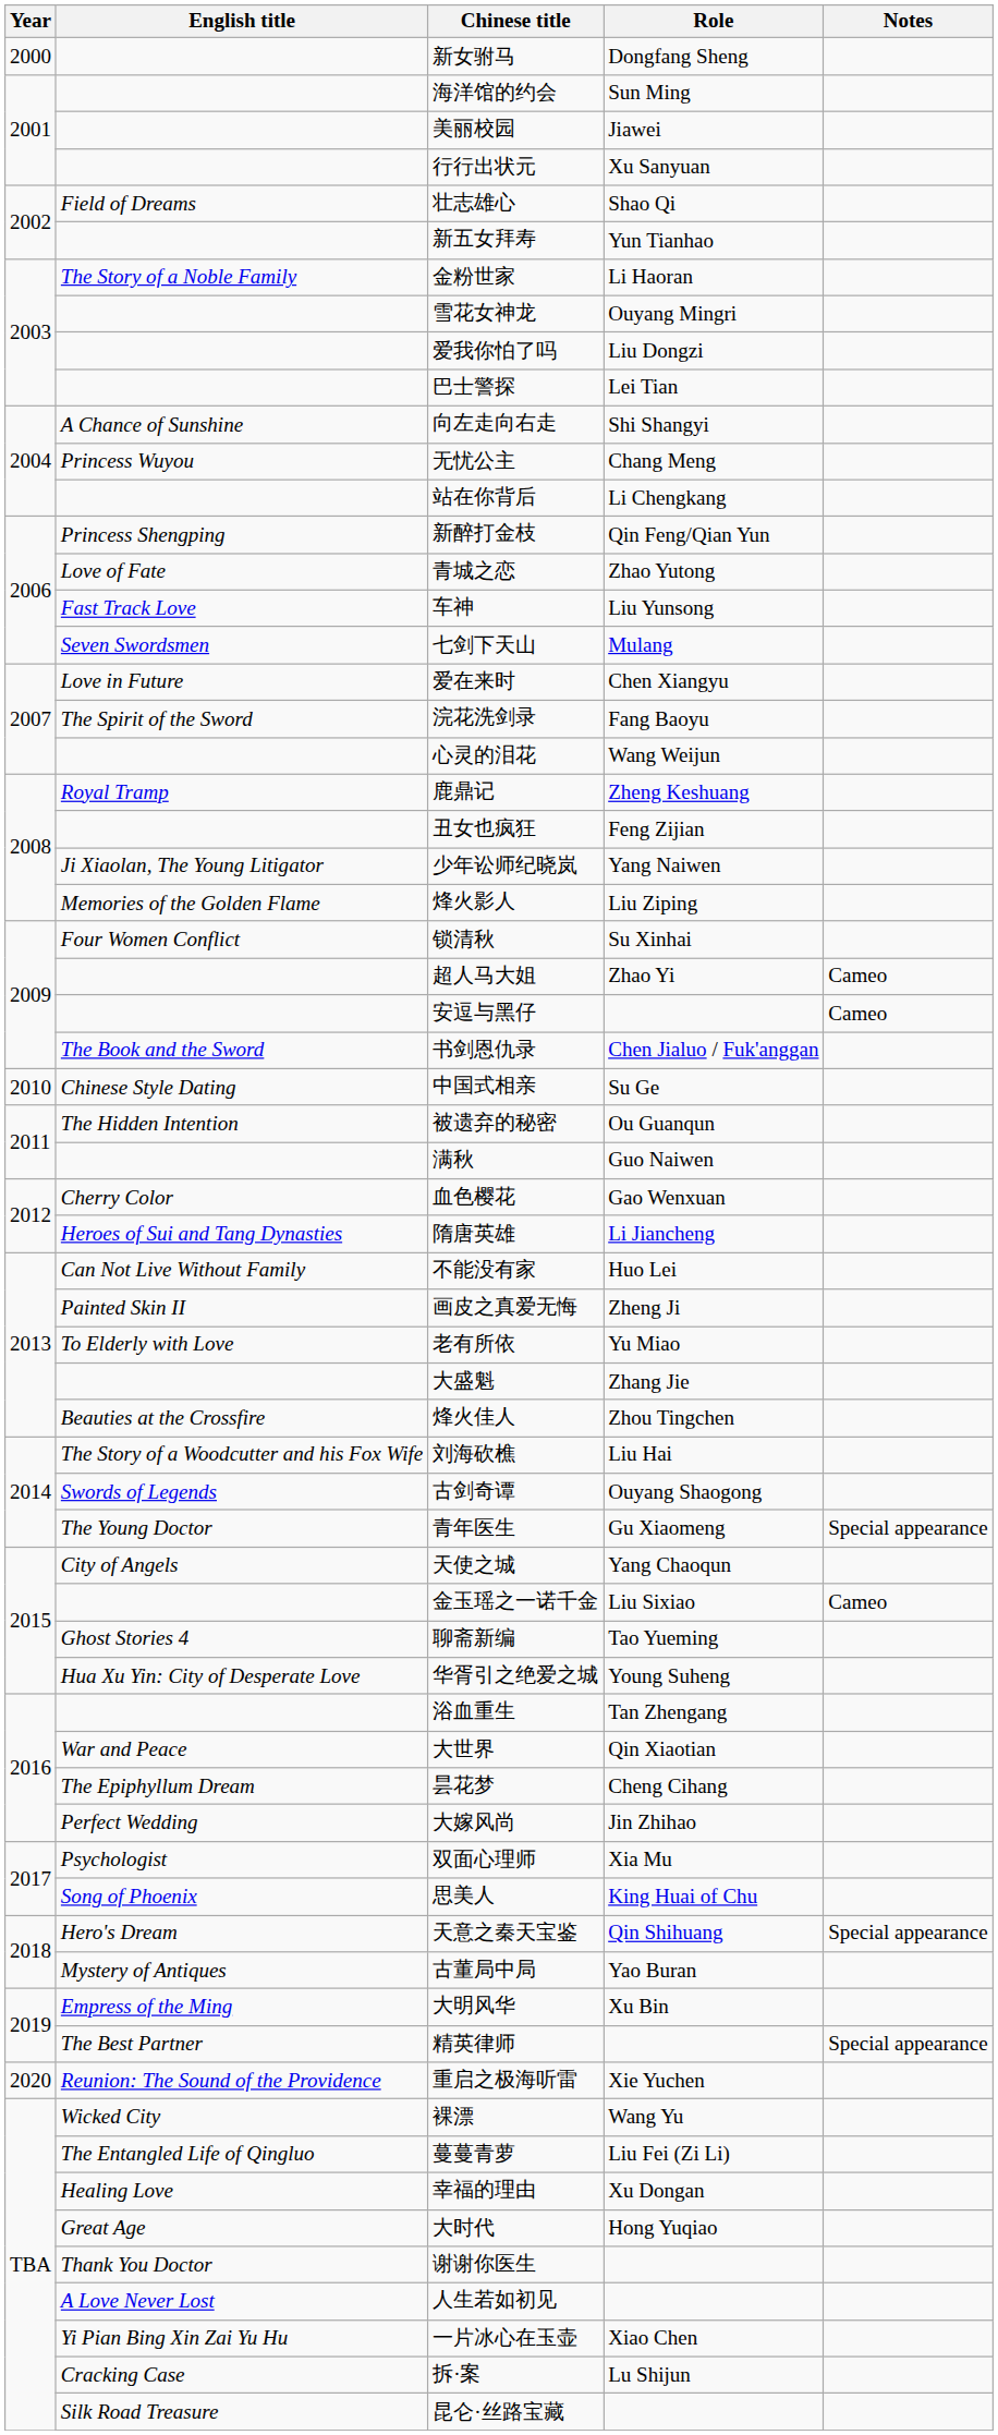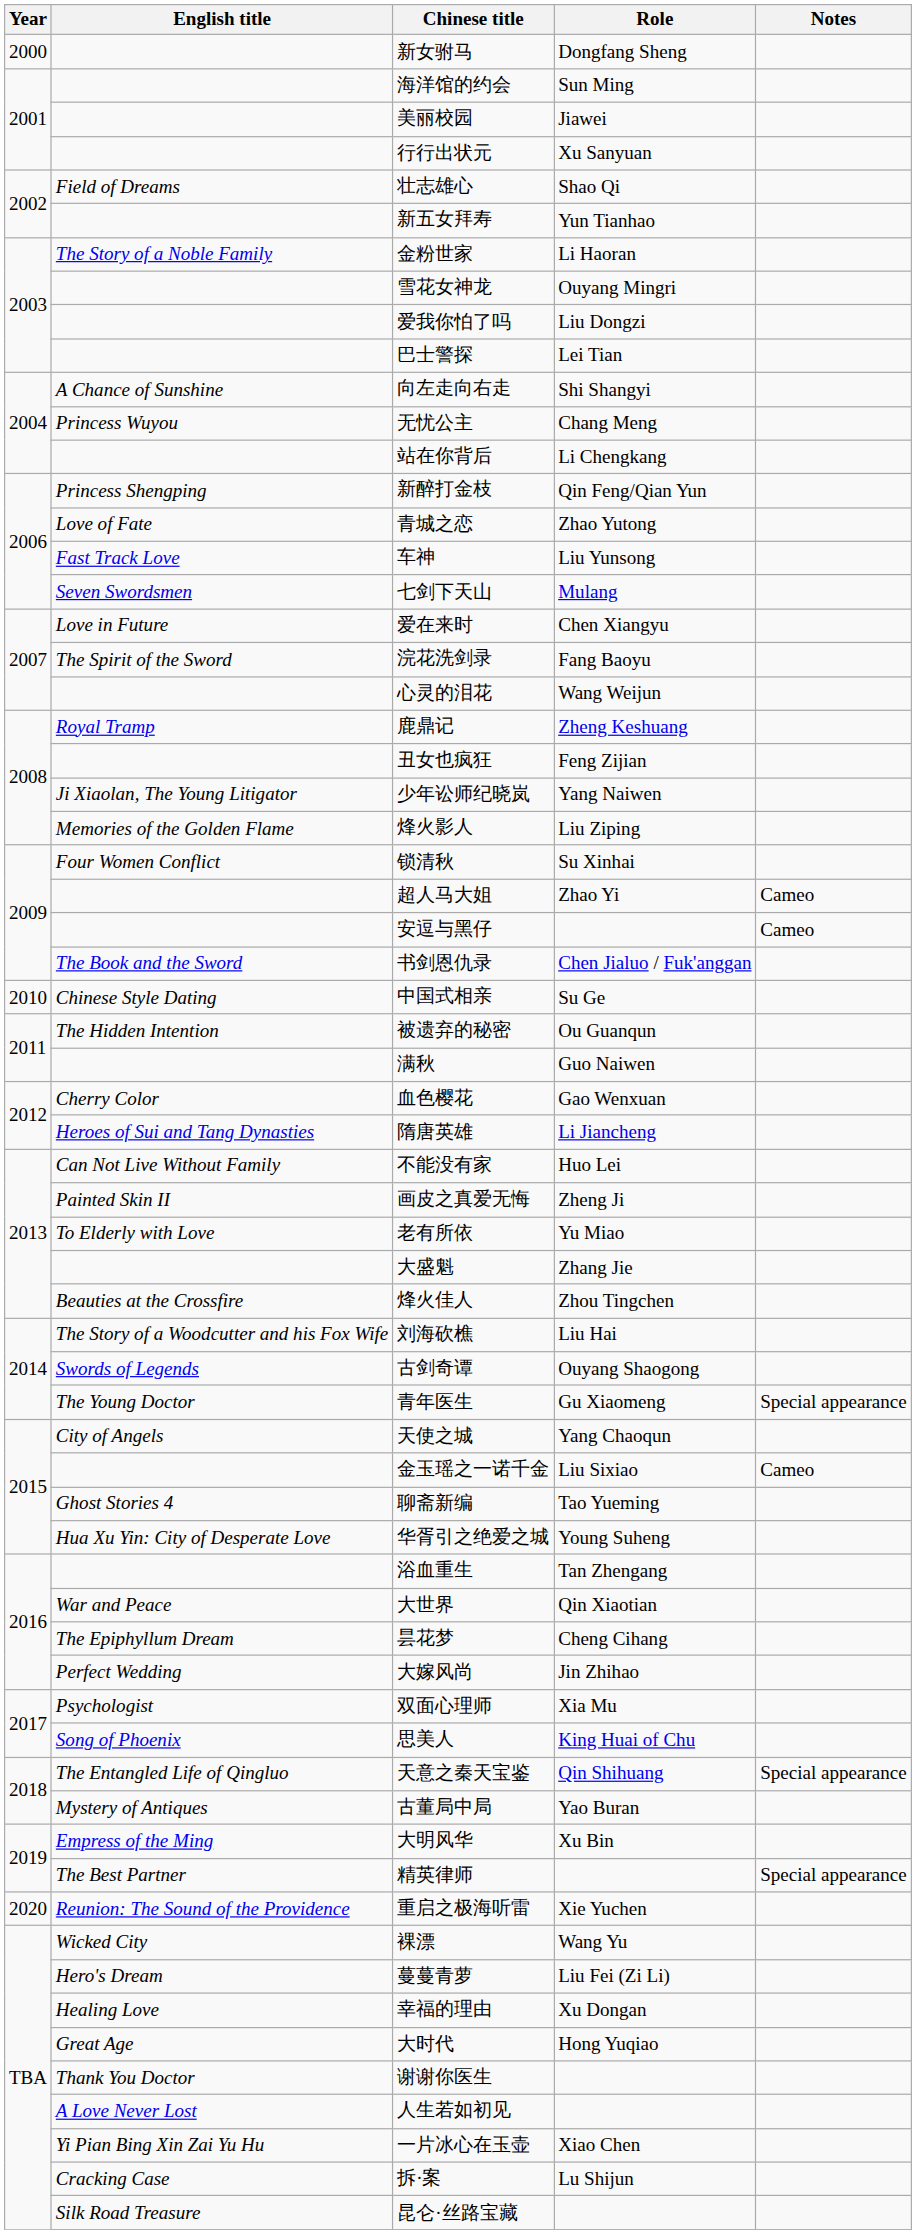 <table class="wikitable sortable">
 <tr>
 <th>Year</th>
 <th>English title</th>
 <th>Chinese title</th>
 <th>Role</th>
 <th class="unsortable">Notes</th>
 </tr>
 <tr>
 <td>2000</td>
 <td></td>
 <td>新女驸马</td>
 <td>Dongfang Sheng</td>
 <td></td>
 </tr>
 <tr>
 <td rowspan="3">2001</td>
 <td></td>
 <td>海洋馆的约会</td>
 <td>Sun Ming</td>
 <td></td>
 </tr>
 <tr>
 <td></td>
 <td>美丽校园</td>
 <td>Jiawei</td>
 <td></td>
 </tr>
 <tr>
 <td></td>
 <td>行行出状元</td>
 <td>Xu Sanyuan</td>
 <td></td>
 </tr>
 <tr>
 <td rowspan="2">2002</td>
 <td><em>Field of Dreams</em></td>
 <td>壮志雄心</td>
 <td>Shao Qi</td>
 <td></td>
 </tr>
 <tr>
 <td></td>
 <td>新五女拜寿</td>
 <td>Yun Tianhao</td>
 <td></td>
 </tr>
 <tr>
 <td rowspan="4">2003</td>
 <td><em><a href='#'>The Story of a Noble Family</a></em></td>
 <td>金粉世家</td>
 <td>Li Haoran</td>
 <td></td>
 </tr>
 <tr>
 <td></td>
 <td>雪花女神龙</td>
 <td>Ouyang Mingri</td>
 <td></td>
 </tr>
 <tr>
 <td></td>
 <td>爱我你怕了吗</td>
 <td>Liu Dongzi</td>
 <td></td>
 </tr>
 <tr>
 <td></td>
 <td>巴士警探</td>
 <td>Lei Tian</td>
 <td></td>
 </tr>
 <tr>
 <td rowspan="3">2004</td>
 <td><em>A Chance of Sunshine</em></td>
 <td>向左走向右走</td>
 <td>Shi Shangyi</td>
 <td></td>
 </tr>
 <tr>
 <td><em>Princess Wuyou</em></td>
 <td>无忧公主</td>
 <td>Chang Meng</td>
 <td></td>
 </tr>
 <tr>
 <td></td>
 <td>站在你背后</td>
 <td>Li Chengkang</td>
 <td></td>
 </tr>
 <tr>
 <td rowspan="4">2006</td>
 <td><em>Princess Shengping</em></td>
 <td>新醉打金枝</td>
 <td>Qin Feng/Qian Yun</td>
 <td></td>
 </tr>
 <tr>
 <td><em>Love of Fate</em></td>
 <td>青城之恋</td>
 <td>Zhao Yutong</td>
 <td></td>
 </tr>
 <tr>
 <td><em><a href='#'>Fast Track Love</a></em></td>
 <td>车神</td>
 <td>Liu Yunsong</td>
 <td></td>
 </tr>
 <tr>
 <td><em><a href='#'>Seven Swordsmen</a></em></td>
 <td>七剑下天山</td>
 <td><a href='#'>Mulang</a></td>
 <td></td>
 </tr>
 <tr>
 <td rowspan="3">2007</td>
 <td><em>Love in Future</em></td>
 <td>爱在来时</td>
 <td>Chen Xiangyu</td>
 <td></td>
 </tr>
 <tr>
 <td><em>The Spirit of the Sword</em></td>
 <td>浣花洗剑录</td>
 <td>Fang Baoyu</td>
 <td></td>
 </tr>
 <tr>
 <td></td>
 <td>心灵的泪花</td>
 <td>Wang Weijun</td>
 <td></td>
 </tr>
 <tr>
 <td rowspan="4">2008</td>
 <td><em><a href='#'>Royal Tramp</a></em></td>
 <td>鹿鼎记</td>
 <td><a href='#'>Zheng Keshuang</a></td>
 <td></td>
 </tr>
 <tr>
 <td></td>
 <td>丑女也疯狂</td>
 <td>Feng Zijian</td>
 <td></td>
 </tr>
 <tr>
 <td><em>Ji Xiaolan, The Young Litigator</em></td>
 <td>少年讼师纪晓岚</td>
 <td>Yang Naiwen</td>
 <td></td>
 </tr>
 <tr>
 <td><em>Memories of the Golden Flame</em></td>
 <td>烽火影人</td>
 <td>Liu Ziping</td>
 <td></td>
 </tr>
 <tr>
 <td rowspan="4">2009</td>
 <td><em>Four Women Conflict</em></td>
 <td>锁清秋</td>
 <td>Su Xinhai</td>
 <td></td>
 </tr>
 <tr>
 <td></td>
 <td>超人马大姐</td>
 <td>Zhao Yi</td>
 <td>Cameo</td>
 </tr>
 <tr>
 <td></td>
 <td>安逗与黑仔</td>
 <td></td>
 <td>Cameo</td>
 </tr>
 <tr>
 <td><em><a href='#'>The Book and the Sword</a></em></td>
 <td>书剑恩仇录</td>
 <td><a href='#'>Chen Jialuo</a> / <a href='#'>Fuk'anggan</a></td>
 <td></td>
 </tr>
 <tr>
 <td>2010</td>
 <td><em>Chinese Style Dating</em></td>
 <td>中国式相亲</td>
 <td>Su Ge</td>
 <td></td>
 </tr>
 <tr>
 <td rowspan="2">2011</td>
 <td><em>The Hidden Intention</em></td>
 <td>被遗弃的秘密</td>
 <td>Ou Guanqun</td>
 <td></td>
 </tr>
 <tr>
 <td></td>
 <td>满秋</td>
 <td>Guo Naiwen</td>
 <td></td>
 </tr>
 <tr>
 <td rowspan="2">2012</td>
 <td><em>Cherry Color</em></td>
 <td>血色樱花</td>
 <td>Gao Wenxuan</td>
 <td></td>
 </tr>
 <tr>
 <td><em><a href='#'>Heroes of Sui and Tang Dynasties</a></em></td>
 <td>隋唐英雄</td>
 <td><a href='#'>Li Jiancheng</a></td>
 <td></td>
 </tr>
 <tr>
 <td rowspan="5">2013</td>
 <td><em>Can Not Live Without Family</em></td>
 <td>不能没有家</td>
 <td>Huo Lei</td>
 <td></td>
 </tr>
 <tr>
 <td><em>Painted Skin II</em></td>
 <td>画皮之真爱无悔</td>
 <td>Zheng Ji</td>
 <td></td>
 </tr>
 <tr>
 <td><em>To Elderly with Love</em></td>
 <td>老有所依</td>
 <td>Yu Miao</td>
 <td></td>
 </tr>
 <tr>
 <td></td>
 <td>大盛魁</td>
 <td>Zhang Jie</td>
 <td></td>
 </tr>
 <tr>
 <td><em>Beauties at the Crossfire</em></td>
 <td>烽火佳人</td>
 <td>Zhou Tingchen</td>
 <td></td>
 </tr>
 <tr>
 <td rowspan="3">2014</td>
 <td><em>The Story of a Woodcutter and his Fox Wife</em></td>
 <td>刘海砍樵</td>
 <td>Liu Hai</td>
 <td></td>
 </tr>
 <tr>
 <td><em><a href='#'>Swords of Legends</a></em></td>
 <td>古剑奇谭</td>
 <td>Ouyang Shaogong</td>
 <td></td>
 </tr>
 <tr>
 <td><em>The Young Doctor</em></td>
 <td>青年医生</td>
 <td>Gu Xiaomeng</td>
 <td>Special appearance</td>
 </tr>
 <tr>
 <td rowspan="4">2015</td>
 <td><em>City of Angels</em></td>
 <td>天使之城</td>
 <td>Yang Chaoqun</td>
 <td></td>
 </tr>
 <tr>
 <td></td>
 <td>金玉瑶之一诺千金</td>
 <td>Liu Sixiao</td>
 <td>Cameo</td>
 </tr>
 <tr>
 <td><em>Ghost Stories 4</em></td>
 <td>聊斋新编</td>
 <td>Tao Yueming</td>
 <td></td>
 </tr>
 <tr>
 <td><em>Hua Xu Yin: City of Desperate Love</em></td>
 <td>华胥引之绝爱之城</td>
 <td>Young Suheng</td>
 <td></td>
 </tr>
 <tr>
 <td rowspan="4">2016</td>
 <td></td>
 <td>浴血重生</td>
 <td>Tan Zhengang</td>
 <td></td>
 </tr>
 <tr>
 <td><em>War and Peace</em></td>
 <td>大世界</td>
 <td>Qin Xiaotian</td>
 <td></td>
 </tr>
 <tr>
 <td><em>The Epiphyllum Dream</em></td>
 <td>昙花梦</td>
 <td>Cheng Cihang</td>
 <td></td>
 </tr>
 <tr>
 <td><em>Perfect Wedding</em></td>
 <td>大嫁风尚</td>
 <td>Jin Zhihao</td>
 <td></td>
 </tr>
 <tr>
 <td rowspan=2>2017</td>
 <td><em>Psychologist</em></td>
 <td>双面心理师</td>
 <td>Xia Mu</td>
 <td></td>
 </tr>
 <tr>
 <td><em><a href='#'>Song of Phoenix</a></em></td>
 <td>思美人</td>
 <td><a href='#'>King Huai of Chu</a></td>
 <td></td>
 </tr>
 <tr>
 <td rowspan=2>2018</td>
-<td><em>Hero's Dream</em></td>
+<td><em>The Entangled Life of Qingluo</em></td>
 <td>天意之秦天宝鉴</td>
 <td><a href='#'>Qin Shihuang</a></td>
 <td>Special appearance</td>
 </tr>
 <tr>
 <td><em>Mystery of Antiques</em></td>
 <td>古董局中局</td>
 <td>Yao Buran</td>
 <td></td>
 </tr>
 <tr>
 <td rowspan=2>2019</td>
 <td><em><a href='#'>Empress of the Ming</a></em></td>
 <td>大明风华</td>
 <td>Xu Bin</td>
 <td></td>
 </tr>
 <tr>
 <td><em>The Best Partner</em></td>
 <td>精英律师</td>
 <td></td>
 <td>Special appearance</td>
 </tr>
 <tr>
 <td>2020</td>
 <td><em><a href='#'>Reunion: The Sound of the Providence</a></em></td>
 <td>重启之极海听雷</td>
 <td>Xie Yuchen</td>
 <td></td>
 </tr>
 <tr>
 <td rowspan="10">TBA</td>
 <td><em>Wicked City</em></td>
 <td>裸漂</td>
 <td>Wang Yu</td>
 <td></td>
 </tr>
 <tr>
-<td><em>The Entangled Life of Qingluo</em></td>
+<td><em>Hero's Dream</em></td>
 <td>蔓蔓青萝</td>
 <td>Liu Fei (Zi Li)</td>
 <td></td>
 </tr>
 <tr>
 <td><em>Healing Love</em></td>
 <td>幸福的理由</td>
 <td>Xu Dongan</td>
 <td></td>
 </tr>
 <tr>
 <td><em>Great Age</em></td>
 <td>大时代</td>
 <td>Hong Yuqiao</td>
 <td></td>
 </tr>
 <tr>
 <td><em>Thank You Doctor</em></td>
 <td>谢谢你医生</td>
 <td></td>
 <td></td>
 </tr>
 <tr>
 <td><em><a href='#'>A Love Never Lost</a></em></td>
 <td>人生若如初见</td>
 <td></td>
 <td></td>
 </tr>
 <tr>
 <td><em>Yi Pian Bing Xin Zai Yu Hu</em></td>
 <td>一片冰心在玉壶</td>
 <td>Xiao Chen</td>
 <td></td>
 </tr>
 <tr>
 <td><em>Cracking Case</em></td>
 <td>拆·案</td>
 <td>Lu Shijun</td>
 <td></td>
 </tr>
 <tr>
 <td><em>Silk Road Treasure</em></td>
 <td>昆仑·丝路宝藏</td>
 <td></td>
 <td></td>
 </tr>
 <tr>
 </tr>
 </table>
